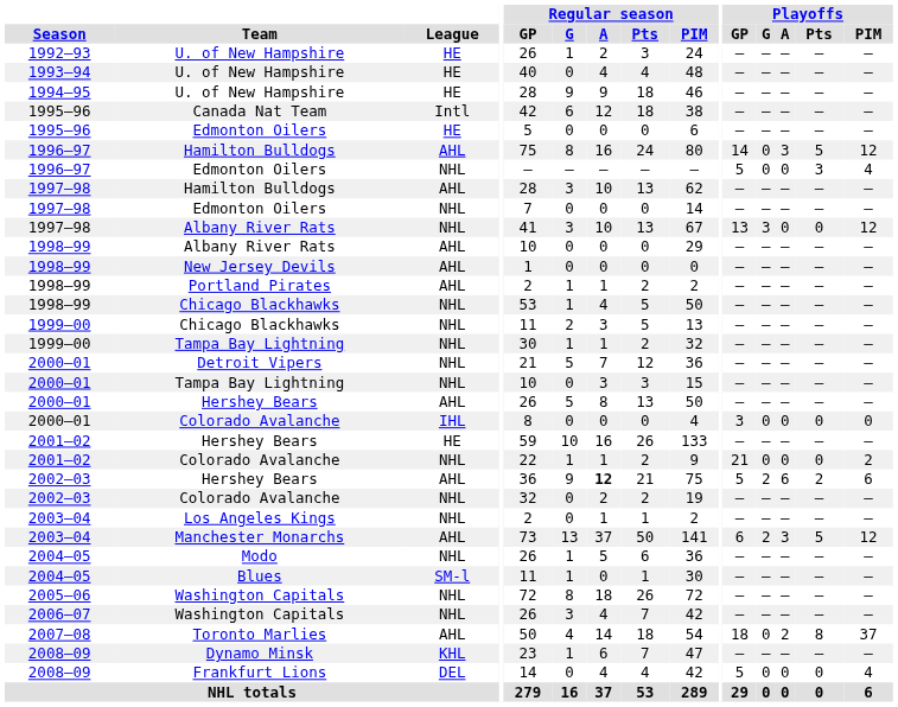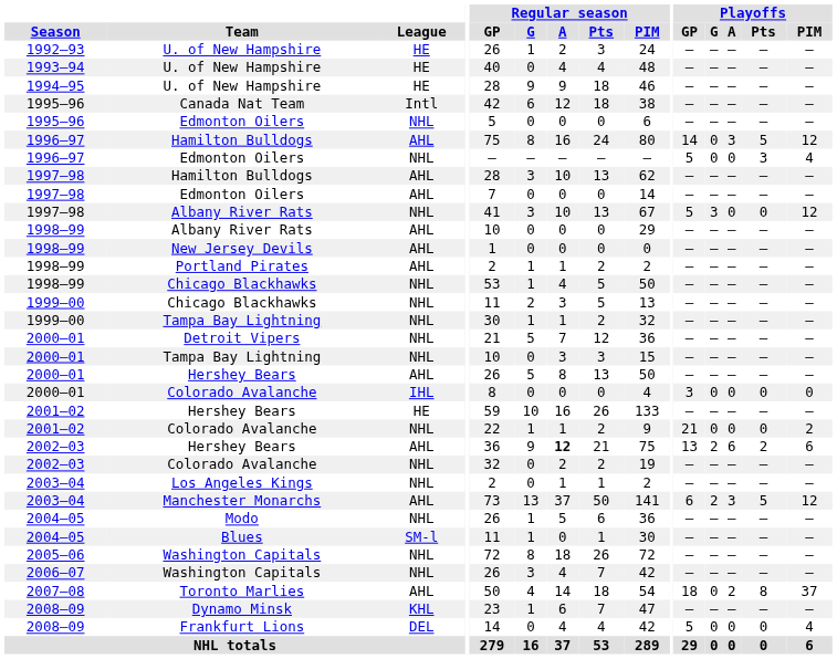 <table border="0" cellpadding="1" cellspacing="0" style="text-align:center; width:60em">
 <tr bgcolor="#e0e0e0">
 <th colspan="3"  bgcolor="#ffffff"></th>
 <th rowspan="99" bgcolor="#ffffff"></th>
 <th colspan="5"><a href='#'>Regular season</a></th>
 <th rowspan="99" bgcolor="#ffffff"></th>
 <th colspan="5"><a href='#'>Playoffs</a></th>
 </tr>
 <tr bgcolor="#e0e0e0">
 <th><a href='#'>Season</a></th>
 <th>Team</th>
 <th>League</th>
 <th>GP</th>
 <th><a href='#'>G</a></th>
 <th><a href='#'>A</a></th>
 <th><a href='#'>Pts</a></th>
 <th><a href='#'>PIM</a></th>
 <th>GP</th>
 <th>G</th>
 <th>A</th>
 <th>Pts</th>
 <th>PIM</th>
 </tr>
 <tr ALIGN="center">
 <td><a href='#'>1992–93</a></td>
 <td><a href='#'>U. of New Hampshire</a></td>
 <td><a href='#'>HE</a></td>
 <td>26</td>
 <td>1</td>
 <td>2</td>
 <td>3</td>
 <td>24</td>
 <td>—</td>
 <td>—</td>
 <td>—</td>
 <td>—</td>
 <td>—</td>
 </tr>
 <tr ALIGN="center" bgcolor="#f0f0f0">
 <td><a href='#'>1993–94</a></td>
 <td>U. of New Hampshire</td>
 <td>HE</td>
 <td>40</td>
 <td>0</td>
 <td>4</td>
 <td>4</td>
 <td>48</td>
 <td>—</td>
 <td>—</td>
 <td>—</td>
 <td>—</td>
 <td>—</td>
 </tr>
 <tr ALIGN="center">
 <td><a href='#'>1994–95</a></td>
 <td>U. of New Hampshire</td>
 <td>HE</td>
 <td>28</td>
 <td>9</td>
 <td>9</td>
 <td>18</td>
 <td>46</td>
 <td>—</td>
 <td>—</td>
 <td>—</td>
 <td>—</td>
 <td>—</td>
 </tr>
 <tr ALIGN="center" bgcolor="#f0f0f0">
 <td>1995–96</td>
 <td>Canada Nat Team</td>
 <td>Intl</td>
 <td>42</td>
 <td>6</td>
 <td>12</td>
 <td>18</td>
 <td>38</td>
 <td>—</td>
 <td>—</td>
 <td>—</td>
 <td>—</td>
 <td>—</td>
 </tr>
 <tr ALIGN="center">
 <td ALIGN="center"><a href='#'>1995–96</a></td>
 <td ALIGN="center"><a href='#'>Edmonton Oilers</a></td>
-<td><a href='#'>HE</a></td>
+<td ALIGN="center"><a href='#'>NHL</a></td>
 <td ALIGN="center">5</td>
 <td ALIGN="center">0</td>
 <td ALIGN="center">0</td>
 <td ALIGN="center">0</td>
 <td ALIGN="center">6</td>
 <td>—</td>
 <td>—</td>
 <td>—</td>
 <td>—</td>
 <td>—</td>
 </tr>
 <tr ALIGN="center" bgcolor="#f0f0f0">
 <td><a href='#'>1996–97</a></td>
 <td><a href='#'>Hamilton Bulldogs</a></td>
 <td><a href='#'>AHL</a></td>
 <td>75</td>
 <td>8</td>
 <td>16</td>
 <td>24</td>
 <td>80</td>
 <td>14</td>
 <td>0</td>
 <td>3</td>
 <td>5</td>
 <td>12</td>
 </tr>
 <tr ALIGN="center">
 <td ALIGN="center"><a href='#'>1996–97</a></td>
 <td ALIGN="center">Edmonton Oilers</td>
 <td ALIGN="center">NHL</td>
 <td>—</td>
 <td>—</td>
 <td>—</td>
 <td>—</td>
 <td>—</td>
 <td ALIGN="center">5</td>
 <td ALIGN="center">0</td>
 <td ALIGN="center">0</td>
 <td>3</td>
 <td ALIGN="center">4</td>
 </tr>
 <tr ALIGN="center" bgcolor="#f0f0f0">
 <td><a href='#'>1997–98</a></td>
 <td>Hamilton Bulldogs</td>
 <td>AHL</td>
 <td>28</td>
 <td>3</td>
 <td>10</td>
 <td>13</td>
 <td>62</td>
 <td>—</td>
 <td>—</td>
 <td>—</td>
 <td>—</td>
 <td>—</td>
 </tr>
 <tr ALIGN="center">
 <td ALIGN="center"><a href='#'>1997–98</a></td>
 <td ALIGN="center">Edmonton Oilers</td>
-<td ALIGN="center">NHL</td>
+<td>AHL</td>
 <td ALIGN="center">7</td>
 <td ALIGN="center">0</td>
 <td ALIGN="center">0</td>
 <td ALIGN="center">0</td>
 <td ALIGN="center">14</td>
 <td>—</td>
 <td>—</td>
 <td>—</td>
 <td>—</td>
 <td>—</td>
 </tr>
 <tr ALIGN="center" bgcolor="#f0f0f0">
 <td>1997–98</td>
 <td><a href='#'>Albany River Rats</a></td>
 <td ALIGN="center">NHL</td>
 <td>41</td>
 <td>3</td>
 <td>10</td>
 <td>13</td>
 <td>67</td>
-<td>13</td>
+<td>5</td>
 <td>3</td>
 <td>0</td>
 <td ALIGN="center">0</td>
 <td>12</td>
 </tr>
 <tr ALIGN="center">
 <td><a href='#'>1998–99</a></td>
 <td>Albany River Rats</td>
 <td>AHL</td>
 <td>10</td>
 <td>0</td>
 <td>0</td>
 <td>0</td>
 <td>29</td>
 <td>—</td>
 <td>—</td>
 <td>—</td>
 <td>—</td>
 <td>—</td>
 </tr>
 <tr ALIGN="center"   bgcolor="#f0f0f0">
 <td ALIGN="center"><a href='#'>1998–99</a></td>
 <td ALIGN="center"><a href='#'>New Jersey Devils</a></td>
 <td>AHL</td>
 <td ALIGN="center">1</td>
 <td ALIGN="center">0</td>
 <td ALIGN="center">0</td>
 <td ALIGN="center">0</td>
 <td ALIGN="center">0</td>
 <td>—</td>
 <td>—</td>
 <td>—</td>
 <td>—</td>
 <td>—</td>
 </tr>
 <tr ALIGN="center">
 <td>1998–99</td>
 <td><a href='#'>Portland Pirates</a></td>
 <td>AHL</td>
 <td>2</td>
 <td>1</td>
 <td>1</td>
 <td>2</td>
 <td>2</td>
 <td>—</td>
 <td>—</td>
 <td>—</td>
 <td>—</td>
 <td>—</td>
 </tr>
 <tr ALIGN="center" bgcolor="#f0f0f0">
 <td ALIGN="center">1998–99</td>
 <td ALIGN="center"><a href='#'>Chicago Blackhawks</a></td>
 <td ALIGN="center">NHL</td>
 <td ALIGN="center">53</td>
 <td ALIGN="center">1</td>
 <td ALIGN="center">4</td>
 <td ALIGN="center">5</td>
 <td ALIGN="center">50</td>
 <td>—</td>
 <td>—</td>
 <td>—</td>
 <td>—</td>
 <td>—</td>
 </tr>
 <tr ALIGN="center">
 <td ALIGN="center"><a href='#'>1999–00</a></td>
 <td ALIGN="center">Chicago Blackhawks</td>
 <td ALIGN="center">NHL</td>
 <td ALIGN="center">11</td>
 <td ALIGN="center">2</td>
 <td ALIGN="center">3</td>
 <td ALIGN="center">5</td>
 <td ALIGN="center">13</td>
 <td>—</td>
 <td>—</td>
 <td>—</td>
 <td>—</td>
 <td>—</td>
 </tr>
 <tr ALIGN="center" bgcolor="#f0f0f0">
 <td ALIGN="center">1999–00</td>
 <td ALIGN="center"><a href='#'>Tampa Bay Lightning</a></td>
 <td ALIGN="center">NHL</td>
 <td ALIGN="center">30</td>
 <td ALIGN="center">1</td>
 <td ALIGN="center">1</td>
 <td ALIGN="center">2</td>
 <td ALIGN="center">32</td>
 <td>—</td>
 <td>—</td>
 <td>—</td>
 <td>—</td>
 <td>—</td>
 </tr>
 <tr ALIGN="center">
 <td><a href='#'>2000–01</a></td>
 <td><a href='#'>Detroit Vipers</a></td>
 <td ALIGN="center">NHL</td>
 <td>21</td>
 <td>5</td>
 <td>7</td>
 <td>12</td>
 <td>36</td>
 <td>—</td>
 <td>—</td>
 <td>—</td>
 <td>—</td>
 <td>—</td>
 </tr>
 <tr ALIGN="center"   bgcolor="#f0f0f0">
 <td ALIGN="center"><a href='#'>2000–01</a></td>
 <td ALIGN="center">Tampa Bay Lightning</td>
 <td ALIGN="center">NHL</td>
 <td ALIGN="center">10</td>
 <td ALIGN="center">0</td>
 <td ALIGN="center">3</td>
 <td ALIGN="center">3</td>
 <td ALIGN="center">15</td>
 <td>—</td>
 <td>—</td>
 <td>—</td>
 <td>—</td>
 <td>—</td>
 </tr>
 <tr ALIGN="center">
 <td><a href='#'>2000–01</a></td>
 <td><a href='#'>Hershey Bears</a></td>
 <td>AHL</td>
 <td>26</td>
 <td>5</td>
 <td>8</td>
 <td>13</td>
 <td>50</td>
 <td>—</td>
 <td>—</td>
 <td>—</td>
 <td>—</td>
 <td>—</td>
 </tr>
 <tr ALIGN="center" bgcolor="#f0f0f0">
 <td ALIGN="center">2000–01</td>
 <td ALIGN="center"><a href='#'>Colorado Avalanche</a></td>
 <td><a href='#'>IHL</a></td>
 <td ALIGN="center">8</td>
 <td ALIGN="center">0</td>
 <td ALIGN="center">0</td>
 <td ALIGN="center">0</td>
 <td ALIGN="center">4</td>
 <td ALIGN="center">3</td>
 <td ALIGN="center">0</td>
 <td ALIGN="center">0</td>
 <td ALIGN="center">0</td>
 <td ALIGN="center">0</td>
 </tr>
 <tr ALIGN="center">
 <td><a href='#'>2001–02</a></td>
 <td>Hershey Bears</td>
 <td>HE</td>
 <td>59</td>
 <td>10</td>
 <td>16</td>
 <td>26</td>
 <td>133</td>
 <td>—</td>
 <td>—</td>
 <td>—</td>
 <td>—</td>
 <td>—</td>
 </tr>
 <tr ALIGN="center"  bgcolor="#f0f0f0">
 <td ALIGN="center"><a href='#'>2001–02</a></td>
 <td ALIGN="center">Colorado Avalanche</td>
 <td ALIGN="center">NHL</td>
 <td ALIGN="center">22</td>
 <td ALIGN="center">1</td>
 <td ALIGN="center">1</td>
 <td ALIGN="center">2</td>
 <td ALIGN="center">9</td>
 <td ALIGN="center">21</td>
 <td ALIGN="center">0</td>
 <td ALIGN="center">0</td>
 <td ALIGN="center">0</td>
 <td ALIGN="center">2</td>
 </tr>
 <tr ALIGN="center">
 <td><a href='#'>2002–03</a></td>
 <td>Hershey Bears</td>
 <td>AHL</td>
 <td>36</td>
 <td>9</td>
 <td><strong>12</strong></td>
 <td>21</td>
 <td>75</td>
-<td>5</td>
+<td>13</td>
 <td>2</td>
 <td>6</td>
 <td>2</td>
 <td>6</td>
 </tr>
 <tr ALIGN="center" bgcolor="#f0f0f0">
 <td ALIGN="center"><a href='#'>2002–03</a></td>
 <td ALIGN="center">Colorado Avalanche</td>
 <td ALIGN="center">NHL</td>
 <td ALIGN="center">32</td>
 <td ALIGN="center">0</td>
 <td ALIGN="center">2</td>
 <td ALIGN="center">2</td>
 <td ALIGN="center">19</td>
 <td>—</td>
 <td>—</td>
 <td>—</td>
 <td>—</td>
 <td>—</td>
 </tr>
 <tr ALIGN="center">
 <td ALIGN="center"><a href='#'>2003–04</a></td>
 <td ALIGN="center"><a href='#'>Los Angeles Kings</a></td>
 <td ALIGN="center">NHL</td>
 <td ALIGN="center">2</td>
 <td ALIGN="center">0</td>
 <td ALIGN="center">1</td>
 <td ALIGN="center">1</td>
 <td ALIGN="center">2</td>
 <td>—</td>
 <td>—</td>
 <td>—</td>
 <td>—</td>
 <td>—</td>
 </tr>
 <tr ALIGN="center" bgcolor="#f0f0f0">
 <td><a href='#'>2003–04</a></td>
 <td><a href='#'>Manchester Monarchs</a></td>
 <td>AHL</td>
 <td>73</td>
 <td>13</td>
 <td>37</td>
 <td>50</td>
 <td>141</td>
 <td>6</td>
 <td>2</td>
 <td>3</td>
 <td>5</td>
 <td>12</td>
 </tr>
 <tr ALIGN="center">
 <td><a href='#'>2004–05</a></td>
 <td><a href='#'>Modo</a></td>
 <td ALIGN="center">NHL</td>
 <td>26</td>
 <td>1</td>
 <td>5</td>
 <td>6</td>
 <td>36</td>
 <td>—</td>
 <td>—</td>
 <td>—</td>
 <td>—</td>
 <td>—</td>
 </tr>
 <tr ALIGN="center" bgcolor="#f0f0f0">
 <td><a href='#'>2004–05</a></td>
 <td><a href='#'>Blues</a></td>
 <td><a href='#'>SM-l</a></td>
 <td>11</td>
 <td>1</td>
 <td>0</td>
 <td>1</td>
 <td>30</td>
 <td>—</td>
 <td>—</td>
 <td>—</td>
 <td>—</td>
 <td>—</td>
 </tr>
 <tr ALIGN="center">
 <td ALIGN="center"><a href='#'>2005–06</a></td>
 <td ALIGN="center"><a href='#'>Washington Capitals</a></td>
 <td ALIGN="center">NHL</td>
 <td ALIGN="center">72</td>
 <td ALIGN="center">8</td>
 <td ALIGN="center">18</td>
 <td ALIGN="center">26</td>
 <td ALIGN="center">72</td>
 <td>—</td>
 <td>—</td>
 <td>—</td>
 <td>—</td>
 <td>—</td>
 </tr>
 <tr ALIGN="center"   bgcolor="#f0f0f0">
 <td ALIGN="center"><a href='#'>2006–07</a></td>
 <td ALIGN="center">Washington Capitals</td>
 <td ALIGN="center">NHL</td>
 <td ALIGN="center">26</td>
 <td ALIGN="center">3</td>
 <td ALIGN="center">4</td>
 <td ALIGN="center">7</td>
 <td ALIGN="center">42</td>
 <td>—</td>
 <td>—</td>
 <td>—</td>
 <td>—</td>
 <td>—</td>
 </tr>
 <tr ALIGN="center">
 <td><a href='#'>2007–08</a></td>
 <td><a href='#'>Toronto Marlies</a></td>
 <td>AHL</td>
 <td>50</td>
 <td>4</td>
 <td>14</td>
 <td>18</td>
 <td>54</td>
 <td>18</td>
 <td>0</td>
 <td>2</td>
 <td>8</td>
 <td>37</td>
 </tr>
 <tr ALIGN="center"   bgcolor="#f0f0f0">
 <td ALIGN="center"><a href='#'>2008–09</a></td>
 <td ALIGN="center"><a href='#'>Dynamo Minsk</a></td>
 <td ALIGN="center"><a href='#'>KHL</a></td>
 <td ALIGN="center">23</td>
 <td ALIGN="center">1</td>
 <td ALIGN="center">6</td>
 <td ALIGN="center">7</td>
 <td ALIGN="center">47</td>
 <td>—</td>
 <td>—</td>
 <td>—</td>
 <td>—</td>
 <td>—</td>
 </tr>
 <tr ALIGN="center">
 <td><a href='#'>2008–09</a></td>
 <td><a href='#'>Frankfurt Lions</a></td>
 <td><a href='#'>DEL</a></td>
 <td>14</td>
 <td>0</td>
 <td>4</td>
 <td>4</td>
 <td>42</td>
 <td>5</td>
 <td>0</td>
 <td>0</td>
 <td>0</td>
 <td>4</td>
 </tr>
 <tr ALIGN="center" bgcolor="#e0e0e0">
 <th colspan="3">NHL totals</th>
 <th ALIGN="center">279</th>
 <th ALIGN="center">16</th>
 <th ALIGN="center">37</th>
 <th ALIGN="center">53</th>
 <th ALIGN="center">289</th>
 <th ALIGN="center">29</th>
 <th ALIGN="center">0</th>
 <th ALIGN="center">0</th>
 <th ALIGN="center">0</th>
 <th ALIGN="center">6</th>
 </tr>
 </table>
